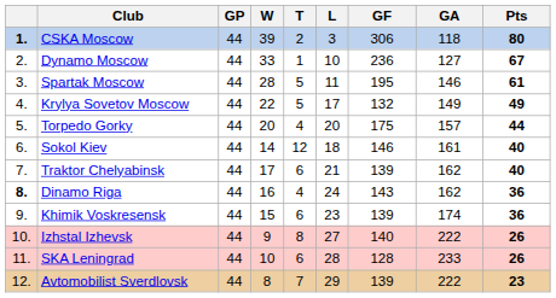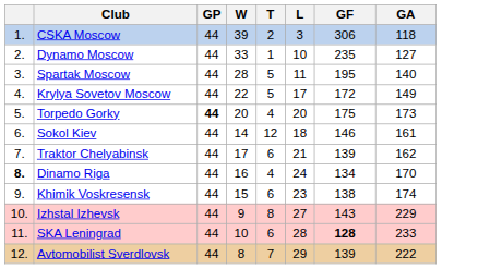 <table class="wikitable">
 <tr>
 <th width="30"></th>
 <th width="200">Club</th>
 <th width="30">GP</th>
 <th width="30">W</th>
 <th width="30">T</th>
 <th width="30">L</th>
 <th width="70">GF</th>
 <th width="70">GA</th>
-<th width="70">Pts</th>
 </tr>
 <tr bgcolor="#BCD2EE" align="center">
-<td><strong>1.</strong></td>
+<td>1.</td>
 <td align="left"><a href='#'>CSKA Moscow</a></td>
 <td>44</td>
 <td>39</td>
 <td>2</td>
 <td>3</td>
 <td>306</td>
 <td>118</td>
-<td><strong>80</strong></td>
 </tr>
 <tr bgcolor="#FFFFFF" align="center">
 <td>2.</td>
 <td align="left"><a href='#'>Dynamo Moscow</a></td>
 <td>44</td>
 <td>33</td>
 <td>1</td>
 <td>10</td>
-<td>236</td>
+<td>235</td>
 <td>127</td>
-<td><strong>67</strong></td>
 </tr>
 <tr bgcolor="#FFFFFF" align="center">
 <td>3.</td>
 <td align="left"><a href='#'>Spartak Moscow</a></td>
 <td>44</td>
 <td>28</td>
 <td>5</td>
 <td>11</td>
 <td>195</td>
-<td>146</td>
-<td><strong>61</strong></td>
+<td>140</td>
 </tr>
 <tr bgcolor="#FFFFFF" align="center">
 <td>4.</td>
 <td align="left"><a href='#'>Krylya Sovetov Moscow</a></td>
 <td>44</td>
 <td>22</td>
 <td>5</td>
 <td>17</td>
-<td>132</td>
+<td>172</td>
 <td>149</td>
-<td><strong>49</strong></td>
 </tr>
 <tr bgcolor="#FFFFFF" align="center">
 <td>5.</td>
 <td align="left"><a href='#'>Torpedo Gorky</a></td>
-<td>44</td>
+<td><strong>44</strong></td>
 <td>20</td>
 <td>4</td>
 <td>20</td>
 <td>175</td>
-<td>157</td>
-<td><strong>44</strong></td>
+<td>173</td>
 </tr>
 <tr bgcolor="#FFFFFF" align="center">
 <td>6.</td>
 <td align="left"><a href='#'>Sokol Kiev</a></td>
 <td>44</td>
 <td>14</td>
 <td>12</td>
 <td>18</td>
 <td>146</td>
 <td>161</td>
-<td><strong>40</strong></td>
 </tr>
 <tr bgcolor="#FFFFFF" align="center">
 <td>7.</td>
 <td align="left"><a href='#'>Traktor Chelyabinsk</a></td>
 <td>44</td>
 <td>17</td>
 <td>6</td>
 <td>21</td>
 <td>139</td>
 <td>162</td>
-<td><strong>40</strong></td>
 </tr>
 <tr bgcolor="#FFFFFF" align="center">
 <td><strong>8.</strong></td>
 <td align="left"><a href='#'>Dinamo Riga</a></td>
 <td>44</td>
 <td>16</td>
 <td>4</td>
 <td>24</td>
-<td>143</td>
-<td>162</td>
-<td><strong>36</strong></td>
+<td>134</td>
+<td>170</td>
 </tr>
 <tr bgcolor="#FFFFFF" align="center">
 <td>9.</td>
 <td align="left"><a href='#'>Khimik Voskresensk</a></td>
 <td>44</td>
 <td>15</td>
 <td>6</td>
 <td>23</td>
-<td>139</td>
+<td>138</td>
 <td>174</td>
-<td><strong>36</strong></td>
 </tr>
 <tr bgcolor="#FFCCCC" align="center">
 <td>10.</td>
 <td align="left"><a href='#'>Izhstal Izhevsk</a></td>
 <td>44</td>
 <td>9</td>
 <td>8</td>
 <td>27</td>
-<td>140</td>
-<td>222</td>
-<td><strong>26</strong></td>
+<td>143</td>
+<td>229</td>
 </tr>
 <tr bgcolor="#FFCCCC" align="center">
 <td>11.</td>
 <td align="left"><a href='#'>SKA Leningrad</a></td>
 <td>44</td>
 <td>10</td>
 <td>6</td>
 <td>28</td>
-<td>128</td>
+<td><strong>128</strong></td>
 <td>233</td>
-<td><strong>26</strong></td>
 </tr>
 <tr bgcolor="#EECFA1" align="center">
 <td>12.</td>
 <td align="left"><a href='#'>Avtomobilist Sverdlovsk</a></td>
 <td>44</td>
 <td>8</td>
 <td>7</td>
 <td>29</td>
 <td>139</td>
 <td>222</td>
-<td><strong>23</strong></td>
 </tr>
 </table>
